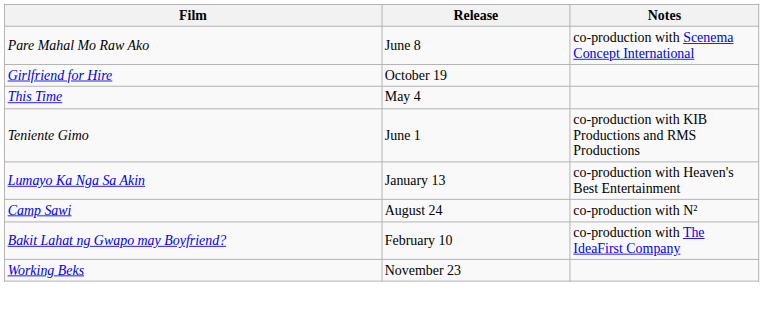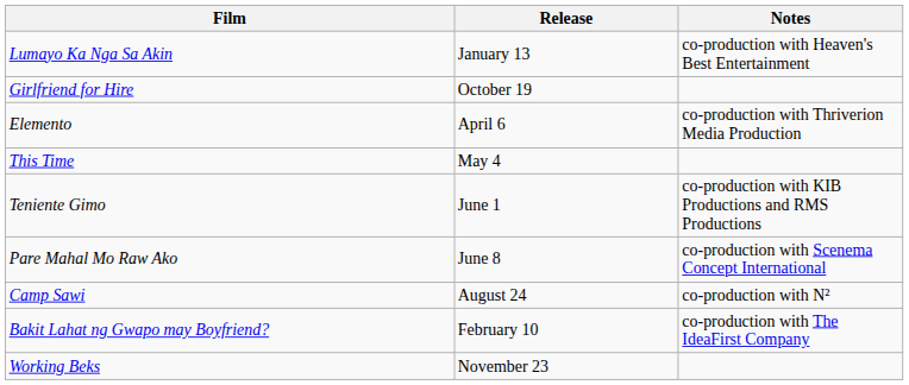 <table class="wikitable sortable">
 <tr>
 <th style="width:30%;">Film </th>
 <th style="width:15%;">Release</th>
 <th style="width:15%;">Notes</th>
 </tr>
 <tr>
-<td><em>Pare Mahal Mo Raw Ako</em></td>
-<td>June 8</td>
-<td>co-production with <a href='#'>Scenema Concept International</a></td>
+<td><em><a href='#'>Lumayo Ka Nga Sa Akin</a></em></td>
+<td>January 13</td>
+<td>co-production with Heaven's Best Entertainment</td>
 </tr>
 <tr>
 <td><em><a href='#'>Girlfriend for Hire</a></em></td>
 <td>October 19</td>
 <td></td>
+</tr>
+<tr>
+<td><em>Elemento</em></td>
+<td>April 6</td>
+<td>co-production with Thriverion Media Production</td>
 </tr>
 <tr>
 <td><em><a href='#'>This Time</a></em></td>
 <td>May 4</td>
 <td></td>
 </tr>
 <tr>
 <td><em>Teniente Gimo</em></td>
 <td>June 1</td>
 <td>co-production with KIB Productions and RMS Productions</td>
 </tr>
 <tr>
-<td><em><a href='#'>Lumayo Ka Nga Sa Akin</a></em></td>
-<td>January 13</td>
-<td>co-production with Heaven's Best Entertainment</td>
+<td><em>Pare Mahal Mo Raw Ako</em></td>
+<td>June 8</td>
+<td>co-production with <a href='#'>Scenema Concept International</a></td>
 </tr>
 <tr>
 <td><em><a href='#'>Camp Sawi</a></em></td>
 <td>August 24</td>
 <td>co-production with N²</td>
 </tr>
 <tr>
 <td><em><a href='#'>Bakit Lahat ng Gwapo may Boyfriend?</a></em></td>
 <td>February 10</td>
 <td>co-production with <a href='#'>The IdeaFirst Company</a></td>
 </tr>
 <tr>
 <td><em><a href='#'>Working Beks</a></em></td>
 <td>November 23</td>
 <td></td>
 </tr>
 </table>
